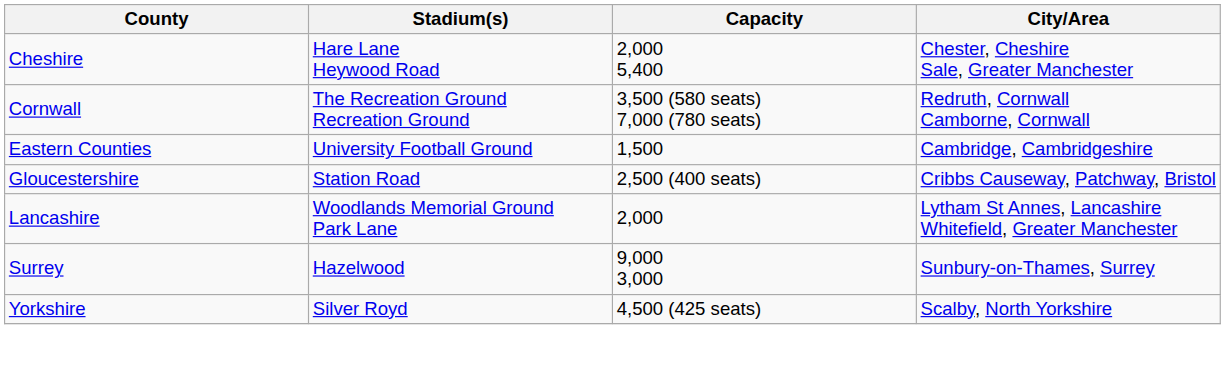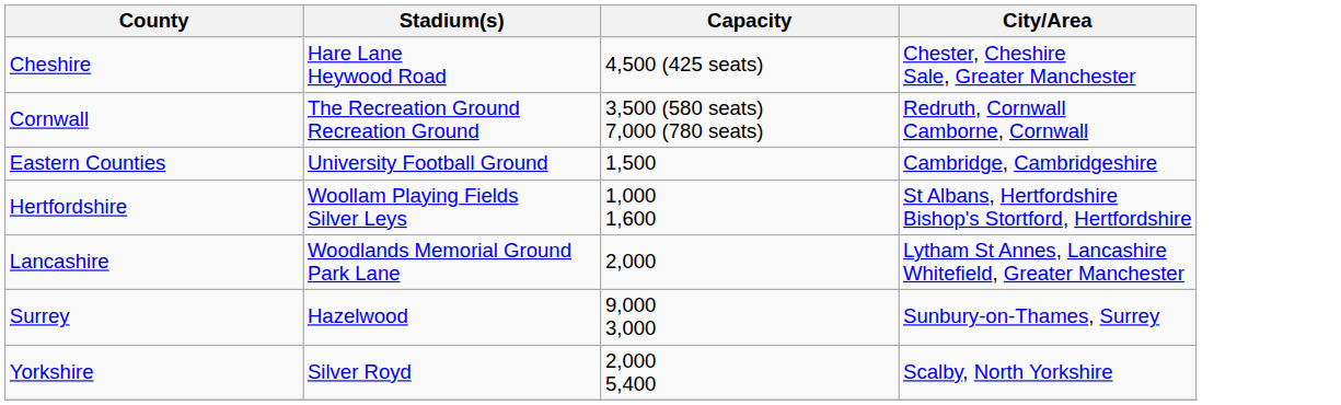 <table class="wikitable sortable">
 <tr>
 <th width=25%>County</th>
 <th width=25%>Stadium(s)</th>
 <th width=25%>Capacity</th>
 <th width=25%>City/Area</th>
 </tr>
 <tr>
 <td><a href='#'>Cheshire</a></td>
 <td><a href='#'>Hare Lane</a><br><a href='#'>Heywood Road</a></td>
-<td>2,000<br>5,400</td>
+<td>4,500 (425 seats)</td>
 <td><a href='#'>Chester</a>, <a href='#'>Cheshire</a><br><a href='#'>Sale</a>, <a href='#'>Greater Manchester</a></td>
 </tr>
 <tr>
 <td><a href='#'>Cornwall</a></td>
 <td><a href='#'>The Recreation Ground</a><br><a href='#'>Recreation Ground</a></td>
 <td>3,500 (580 seats)<br>7,000 (780 seats)</td>
 <td><a href='#'>Redruth</a>, <a href='#'>Cornwall</a><br><a href='#'>Camborne</a>, <a href='#'>Cornwall</a></td>
 </tr>
 <tr>
 <td><a href='#'>Eastern Counties</a></td>
 <td><a href='#'>University Football Ground</a></td>
 <td>1,500</td>
 <td><a href='#'>Cambridge</a>, <a href='#'>Cambridgeshire</a></td>
 </tr>
 <tr>
-<td><a href='#'>Gloucestershire</a></td>
-<td><a href='#'>Station Road</a></td>
-<td>2,500 (400 seats)</td>
-<td><a href='#'>Cribbs Causeway</a>, <a href='#'>Patchway</a>, <a href='#'>Bristol</a></td>
+<td><a href='#'>Hertfordshire</a></td>
+<td><a href='#'>Woollam Playing Fields</a><br><a href='#'>Silver Leys</a></td>
+<td>1,000<br>1,600</td>
+<td><a href='#'>St Albans</a>, <a href='#'>Hertfordshire</a><br><a href='#'>Bishop's Stortford</a>, <a href='#'>Hertfordshire</a></td>
 </tr>
 <tr>
 <td><a href='#'>Lancashire</a></td>
 <td><a href='#'>Woodlands Memorial Ground</a><br><a href='#'>Park Lane</a></td>
 <td>2,000</td>
 <td><a href='#'>Lytham St Annes</a>, <a href='#'>Lancashire</a><br><a href='#'>Whitefield</a>, <a href='#'>Greater Manchester</a></td>
 </tr>
 <tr>
 <td><a href='#'>Surrey</a></td>
 <td><a href='#'>Hazelwood</a></td>
 <td>9,000<br>3,000</td>
 <td><a href='#'>Sunbury-on-Thames</a>, <a href='#'>Surrey</a></td>
 </tr>
 <tr>
 <td><a href='#'>Yorkshire</a></td>
 <td><a href='#'>Silver Royd</a></td>
-<td>4,500 (425 seats)</td>
+<td>2,000<br>5,400</td>
 <td><a href='#'>Scalby</a>, <a href='#'>North Yorkshire</a></td>
 </tr>
 <tr>
 </tr>
 </table>
